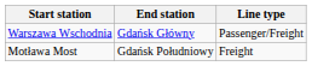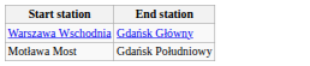 <table class="wikitable">
 <tr>
 <th>Start station</th>
 <th>End station</th>
-<th>Line type</th>
 </tr>
 <tr>
 <td><a href='#'>Warszawa Wschodnia</a></td>
 <td><a href='#'>Gdańsk Główny</a></td>
-<td>Passenger/Freight</td>
 </tr>
 <tr>
 <td>Motława Most</td>
 <td>Gdańsk Południowy</td>
-<td>Freight</td>
 </tr>
 </table>
